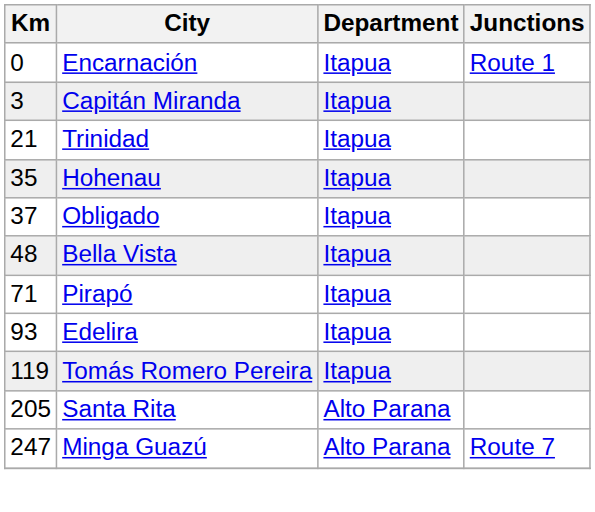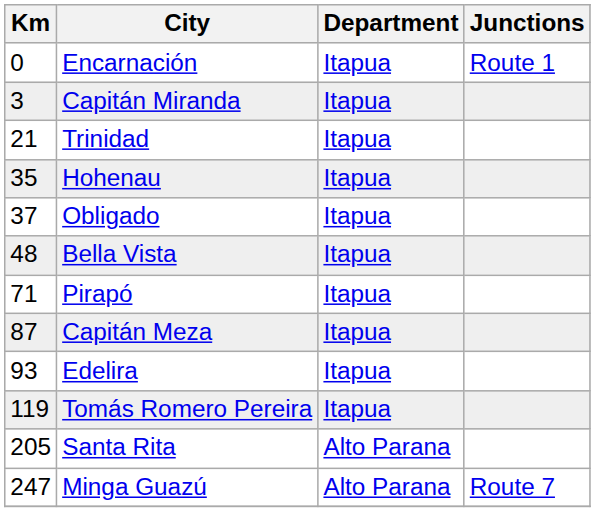 <table class="wikitable">
 <tr>
 <th>Km</th>
 <th>City</th>
 <th>Department</th>
 <th>Junctions</th>
 </tr>
 <tr bgcolor="ffffff">
 <td>0</td>
 <td><a href='#'>Encarnación</a></td>
 <td><a href='#'>Itapua</a></td>
 <td> <a href='#'>Route 1</a></td>
 </tr>
 <tr bgcolor="efefef">
 <td>3</td>
 <td><a href='#'>Capitán Miranda</a></td>
 <td><a href='#'>Itapua</a></td>
 <td></td>
 </tr>
 <tr bgcolor="ffffff">
 <td>21</td>
 <td><a href='#'>Trinidad</a></td>
 <td><a href='#'>Itapua</a></td>
 <td></td>
 </tr>
 <tr bgcolor="efefef">
 <td>35</td>
 <td><a href='#'>Hohenau</a></td>
 <td><a href='#'>Itapua</a></td>
 <td></td>
 </tr>
 <tr bgcolor="ffffff">
 <td>37</td>
 <td><a href='#'>Obligado</a></td>
 <td><a href='#'>Itapua</a></td>
 <td></td>
 </tr>
 <tr bgcolor="efefef">
 <td>48</td>
 <td><a href='#'>Bella Vista</a></td>
 <td><a href='#'>Itapua</a></td>
 <td></td>
 </tr>
 <tr bgcolor="ffffff">
 <td>71</td>
 <td><a href='#'>Pirapó</a></td>
 <td><a href='#'>Itapua</a></td>
 <td></td>
 </tr>
+<tr bgcolor="efefef">
+<td>87</td>
+<td><a href='#'>Capitán Meza</a></td>
+<td><a href='#'>Itapua</a></td>
+<td></td>
+</tr>
 <tr bgcolor="ffffff">
 <td>93</td>
 <td><a href='#'>Edelira</a></td>
 <td><a href='#'>Itapua</a></td>
 <td></td>
 </tr>
 <tr bgcolor="efefef">
 <td>119</td>
 <td><a href='#'>Tomás Romero Pereira</a></td>
 <td><a href='#'>Itapua</a></td>
 <td></td>
 </tr>
 <tr bgcolor="ffffff">
 <td>205</td>
 <td><a href='#'>Santa Rita</a></td>
 <td><a href='#'>Alto Parana</a></td>
 <td></td>
 </tr>
 <tr bgcolor="ffffff">
 <td>247</td>
 <td><a href='#'>Minga Guazú</a></td>
 <td><a href='#'>Alto Parana</a></td>
 <td> <a href='#'>Route 7</a></td>
 </tr>
 <tr bgcolor="efefef">
 </tr>
 </table>
